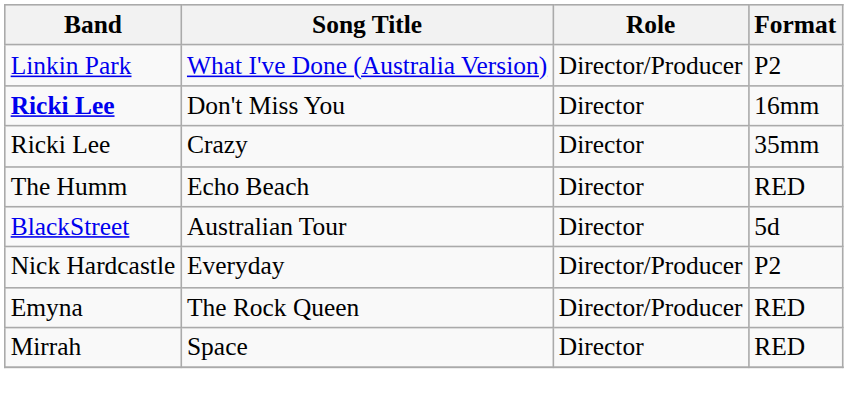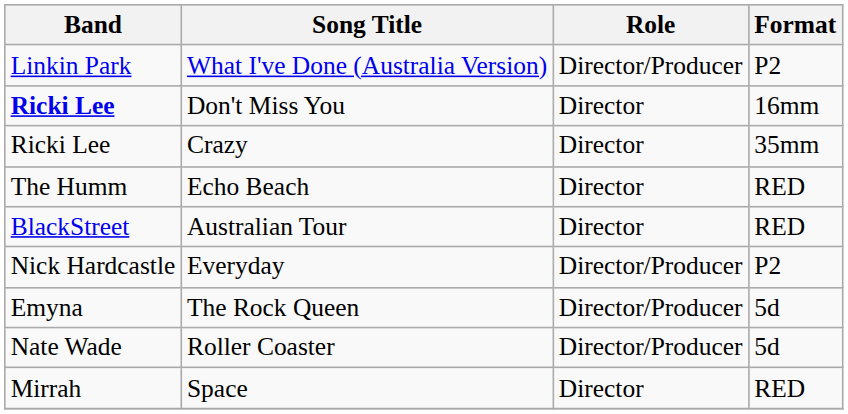 <table class="wikitable">
 <tr>
 <th>Band</th>
 <th>Song Title</th>
 <th>Role</th>
 <th>Format</th>
 </tr>
 <tr>
 <td><a href='#'>Linkin Park</a></td>
 <td><a href='#'>What I've Done (Australia Version)</a></td>
 <td>Director/Producer</td>
 <td>P2</td>
 </tr>
 <tr>
 <td><strong><a href='#'>Ricki Lee</a></strong></td>
 <td>Don't Miss You</td>
 <td>Director</td>
 <td>16mm</td>
 </tr>
 <tr>
 <td>Ricki Lee</td>
 <td>Crazy</td>
 <td>Director</td>
 <td>35mm</td>
 </tr>
 <tr>
 <td>The Humm</td>
 <td>Echo Beach</td>
 <td>Director</td>
 <td>RED</td>
 </tr>
 <tr>
 <td><a href='#'>BlackStreet</a></td>
 <td>Australian Tour</td>
 <td>Director</td>
-<td>5d</td>
+<td>RED</td>
 </tr>
 <tr>
 <td>Nick Hardcastle</td>
 <td>Everyday</td>
 <td>Director/Producer</td>
 <td>P2</td>
 </tr>
 <tr>
 <td>Emyna</td>
 <td>The Rock Queen</td>
 <td>Director/Producer</td>
-<td>RED</td>
+<td>5d</td>
+</tr>
+<tr>
+<td>Nate Wade</td>
+<td>Roller Coaster</td>
+<td>Director/Producer</td>
+<td>5d</td>
 </tr>
 <tr>
 <td>Mirrah</td>
 <td>Space</td>
 <td>Director</td>
 <td>RED</td>
 </tr>
 <tr>
 </tr>
 </table>
